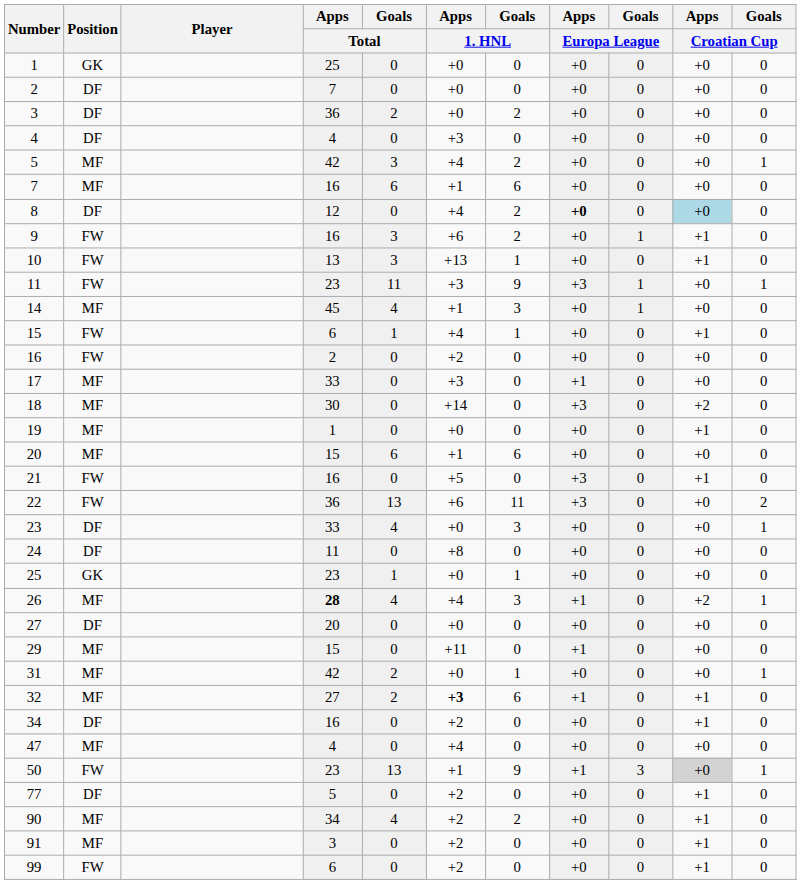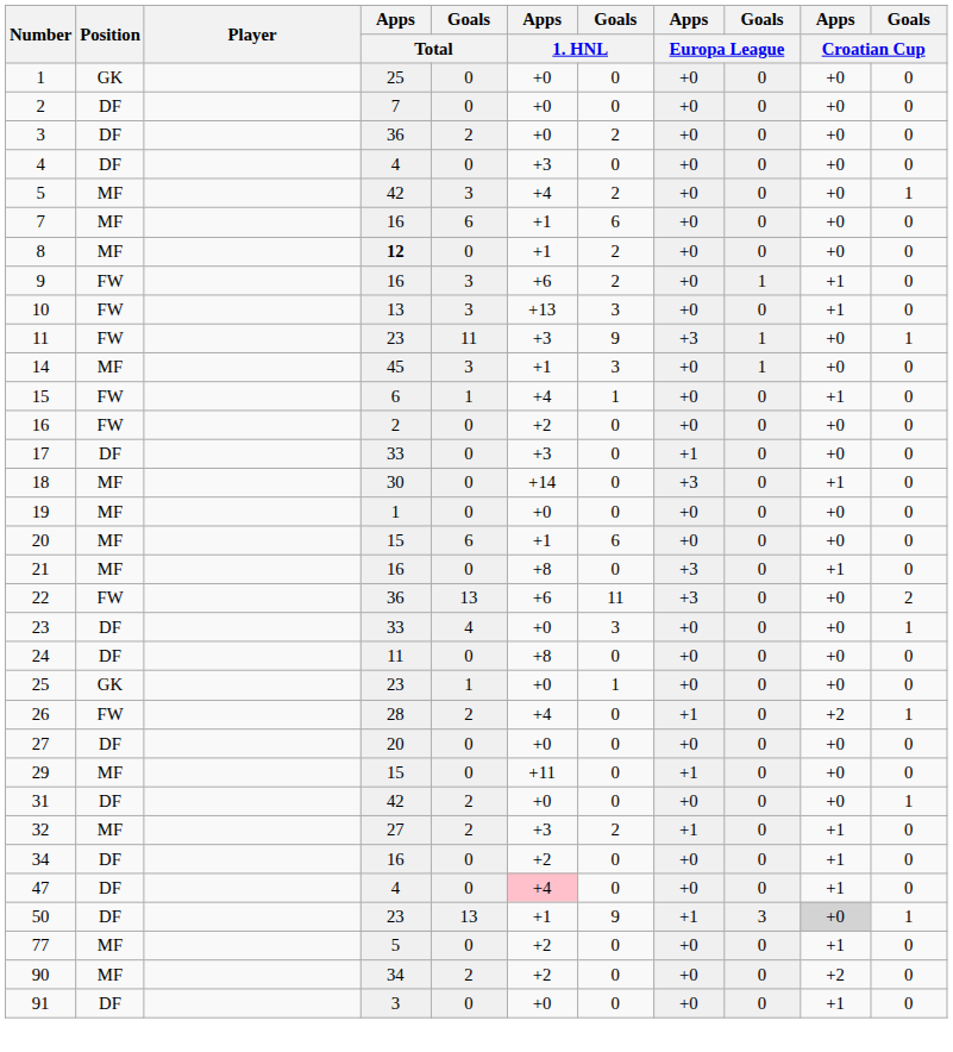 <table class="wikitable sortable" style="font-size: 95%; text-align: center;">
 <tr>
 <th width=40  rowspan="2" align="center">Number</th>
 <th width=40  rowspan="2" align="center">Position</th>
 <th width=180 rowspan="2" align="center">Player</th>
 <th>Apps</th>
 <th>Goals</th>
 <th>Apps</th>
 <th>Goals</th>
 <th>Apps</th>
 <th>Goals</th>
 <th>Apps</th>
 <th>Goals</th>
 </tr>
 <tr>
 <th class="unsortable" width=120 colspan="2" align="center">Total</th>
 <th class="unsortable" width=120 colspan="2" align="center"><a href='#'>1. HNL</a></th>
 <th class="unsortable" width=120 colspan="2" align="center"><a href='#'>Europa League</a></th>
 <th class="unsortable" width=120 colspan="2" align="center"><a href='#'>Croatian Cup</a></th>
 </tr>
 <tr>
 <td>1</td>
 <td>GK</td>
 <td style="text-align:left;"> </td>
 <td style="background: #F0F0F0">25</td>
 <td style="background: #F0F0F0">0</td>
 <td>+0</td>
 <td>0</td>
 <td style="background: #F0F0F0">+0</td>
 <td style="background: #F0F0F0">0</td>
 <td>+0</td>
 <td>0</td>
 </tr>
 <tr>
 <td>2</td>
 <td>DF</td>
 <td style="text-align:left;"> </td>
 <td style="background: #F0F0F0">7</td>
 <td style="background: #F0F0F0">0</td>
 <td>+0</td>
 <td>0</td>
 <td style="background: #F0F0F0">+0</td>
 <td style="background: #F0F0F0">0</td>
 <td>+0</td>
 <td>0</td>
 </tr>
 <tr>
 <td>3</td>
 <td>DF</td>
 <td style="text-align:left;"> </td>
 <td style="background: #F0F0F0">36</td>
 <td style="background: #F0F0F0">2</td>
 <td>+0</td>
 <td>2</td>
 <td style="background: #F0F0F0">+0</td>
 <td style="background: #F0F0F0">0</td>
 <td>+0</td>
 <td>0</td>
 </tr>
 <tr>
 <td>4</td>
 <td>DF</td>
 <td style="text-align:left;"> </td>
 <td style="background: #F0F0F0">4</td>
 <td style="background: #F0F0F0">0</td>
 <td>+3</td>
 <td>0</td>
 <td style="background: #F0F0F0">+0</td>
 <td style="background: #F0F0F0">0</td>
 <td>+0</td>
 <td>0</td>
 </tr>
 <tr>
 <td>5</td>
 <td>MF</td>
 <td style="text-align:left;"> </td>
 <td style="background: #F0F0F0">42</td>
 <td style="background: #F0F0F0">3</td>
 <td>+4</td>
 <td>2</td>
 <td style="background: #F0F0F0">+0</td>
 <td style="background: #F0F0F0">0</td>
 <td>+0</td>
 <td>1</td>
 </tr>
 <tr>
 <td>7</td>
 <td>MF</td>
 <td style="text-align:left;"> </td>
 <td style="background: #F0F0F0">16</td>
 <td style="background: #F0F0F0">6</td>
 <td>+1</td>
 <td>6</td>
 <td style="background: #F0F0F0">+0</td>
 <td style="background: #F0F0F0">0</td>
 <td>+0</td>
 <td>0</td>
 </tr>
 <tr>
 <td>8</td>
-<td>DF</td>
+<td>MF</td>
 <td style="text-align:left;"> </td>
-<td style="background: #F0F0F0">12</td>
+<td style="background: #F0F0F0"><strong>12</strong></td>
 <td style="background: #F0F0F0">0</td>
-<td>+4</td>
+<td>+1</td>
 <td>2</td>
-<td style="background: #F0F0F0"><strong>+0</strong></td>
+<td style="background: #F0F0F0">+0</td>
 <td style="background: #F0F0F0">0</td>
-<td style="background: lightblue;">+0</td>
+<td>+0</td>
 <td>0</td>
 </tr>
 <tr>
 <td>9</td>
 <td>FW</td>
 <td style="text-align:left;"> </td>
 <td style="background: #F0F0F0">16</td>
 <td style="background: #F0F0F0">3</td>
 <td>+6</td>
 <td>2</td>
 <td style="background: #F0F0F0">+0</td>
 <td style="background: #F0F0F0">1</td>
 <td>+1</td>
 <td>0</td>
 </tr>
 <tr>
 <td>10</td>
 <td>FW</td>
 <td style="text-align:left;"> </td>
 <td style="background: #F0F0F0">13</td>
 <td style="background: #F0F0F0">3</td>
 <td>+13</td>
-<td>1</td>
+<td>3</td>
 <td style="background: #F0F0F0">+0</td>
 <td style="background: #F0F0F0">0</td>
 <td>+1</td>
 <td>0</td>
 </tr>
 <tr>
 <td>11</td>
 <td>FW</td>
 <td style="text-align:left;"> </td>
 <td style="background: #F0F0F0">23</td>
 <td style="background: #F0F0F0">11</td>
 <td>+3</td>
 <td>9</td>
 <td style="background: #F0F0F0">+3</td>
 <td style="background: #F0F0F0">1</td>
 <td>+0</td>
 <td>1</td>
 </tr>
 <tr>
 <td>14</td>
 <td>MF</td>
 <td style="text-align:left;"> </td>
 <td style="background: #F0F0F0">45</td>
-<td style="background: #F0F0F0">4</td>
+<td style="background: #F0F0F0">3</td>
 <td>+1</td>
 <td>3</td>
 <td style="background: #F0F0F0">+0</td>
 <td style="background: #F0F0F0">1</td>
 <td>+0</td>
 <td>0</td>
 </tr>
 <tr>
 <td>15</td>
 <td>FW</td>
 <td style="text-align:left;"> </td>
 <td style="background: #F0F0F0">6</td>
 <td style="background: #F0F0F0">1</td>
 <td>+4</td>
 <td>1</td>
 <td style="background: #F0F0F0">+0</td>
 <td style="background: #F0F0F0">0</td>
 <td>+1</td>
 <td>0</td>
 </tr>
 <tr>
 <td>16</td>
 <td>FW</td>
 <td style="text-align:left;"> </td>
 <td style="background: #F0F0F0">2</td>
 <td style="background: #F0F0F0">0</td>
 <td>+2</td>
 <td>0</td>
 <td style="background: #F0F0F0">+0</td>
 <td style="background: #F0F0F0">0</td>
 <td>+0</td>
 <td>0</td>
 </tr>
 <tr>
 <td>17</td>
-<td>MF</td>
+<td>DF</td>
 <td style="text-align:left;"> </td>
 <td style="background: #F0F0F0">33</td>
 <td style="background: #F0F0F0">0</td>
 <td>+3</td>
 <td>0</td>
 <td style="background: #F0F0F0">+1</td>
 <td style="background: #F0F0F0">0</td>
 <td>+0</td>
 <td>0</td>
 </tr>
 <tr>
 <td>18</td>
 <td>MF</td>
 <td style="text-align:left;"> </td>
 <td style="background: #F0F0F0">30</td>
 <td style="background: #F0F0F0">0</td>
 <td>+14</td>
 <td>0</td>
 <td style="background: #F0F0F0">+3</td>
 <td style="background: #F0F0F0">0</td>
-<td>+2</td>
+<td>+1</td>
 <td>0</td>
 </tr>
 <tr>
 <td>19</td>
 <td>MF</td>
 <td style="text-align:left;"> </td>
 <td style="background: #F0F0F0">1</td>
 <td style="background: #F0F0F0">0</td>
 <td>+0</td>
 <td>0</td>
 <td style="background: #F0F0F0">+0</td>
 <td style="background: #F0F0F0">0</td>
-<td>+1</td>
+<td>+0</td>
 <td>0</td>
 </tr>
 <tr>
 <td>20</td>
 <td>MF</td>
 <td style="text-align:left;"> </td>
 <td style="background: #F0F0F0">15</td>
 <td style="background: #F0F0F0">6</td>
 <td>+1</td>
 <td>6</td>
 <td style="background: #F0F0F0">+0</td>
 <td style="background: #F0F0F0">0</td>
 <td>+0</td>
 <td>0</td>
 </tr>
 <tr>
 <td>21</td>
-<td>FW</td>
+<td>MF</td>
 <td style="text-align:left;"> </td>
 <td style="background: #F0F0F0">16</td>
 <td style="background: #F0F0F0">0</td>
-<td>+5</td>
+<td>+8</td>
 <td>0</td>
 <td style="background: #F0F0F0">+3</td>
 <td style="background: #F0F0F0">0</td>
 <td>+1</td>
 <td>0</td>
 </tr>
 <tr>
 <td>22</td>
 <td>FW</td>
 <td style="text-align:left;"> </td>
 <td style="background: #F0F0F0">36</td>
 <td style="background: #F0F0F0">13</td>
 <td>+6</td>
 <td>11</td>
 <td style="background: #F0F0F0">+3</td>
 <td style="background: #F0F0F0">0</td>
 <td>+0</td>
 <td>2</td>
 </tr>
 <tr>
 <td>23</td>
 <td>DF</td>
 <td style="text-align:left;"> </td>
 <td style="background: #F0F0F0">33</td>
 <td style="background: #F0F0F0">4</td>
 <td>+0</td>
 <td>3</td>
 <td style="background: #F0F0F0">+0</td>
 <td style="background: #F0F0F0">0</td>
 <td>+0</td>
 <td>1</td>
 </tr>
 <tr>
 <td>24</td>
 <td>DF</td>
 <td style="text-align:left;"> </td>
 <td style="background: #F0F0F0">11</td>
 <td style="background: #F0F0F0">0</td>
 <td>+8</td>
 <td>0</td>
 <td style="background: #F0F0F0">+0</td>
 <td style="background: #F0F0F0">0</td>
 <td>+0</td>
 <td>0</td>
 </tr>
 <tr>
 <td>25</td>
 <td>GK</td>
 <td style="text-align:left;"> </td>
 <td style="background: #F0F0F0">23</td>
 <td style="background: #F0F0F0">1</td>
 <td>+0</td>
 <td>1</td>
 <td style="background: #F0F0F0">+0</td>
 <td style="background: #F0F0F0">0</td>
 <td>+0</td>
 <td>0</td>
 </tr>
 <tr>
 <td>26</td>
-<td>MF</td>
+<td>FW</td>
 <td style="text-align:left;"> </td>
-<td style="background: #F0F0F0"><strong>28</strong></td>
-<td style="background: #F0F0F0">4</td>
+<td style="background: #F0F0F0">28</td>
+<td style="background: #F0F0F0">2</td>
 <td>+4</td>
-<td>3</td>
+<td>0</td>
 <td style="background: #F0F0F0">+1</td>
 <td style="background: #F0F0F0">0</td>
 <td>+2</td>
 <td>1</td>
 </tr>
 <tr>
 <td>27</td>
 <td>DF</td>
 <td style="text-align:left;"> </td>
 <td style="background: #F0F0F0">20</td>
 <td style="background: #F0F0F0">0</td>
 <td>+0</td>
 <td>0</td>
 <td style="background: #F0F0F0">+0</td>
 <td style="background: #F0F0F0">0</td>
 <td>+0</td>
 <td>0</td>
 </tr>
 <tr>
 <td>29</td>
 <td>MF</td>
 <td style="text-align:left;"> </td>
 <td style="background: #F0F0F0">15</td>
 <td style="background: #F0F0F0">0</td>
 <td>+11</td>
 <td>0</td>
 <td style="background: #F0F0F0">+1</td>
 <td style="background: #F0F0F0">0</td>
 <td>+0</td>
 <td>0</td>
 </tr>
 <tr>
 <td>31</td>
-<td>MF</td>
+<td>DF</td>
 <td style="text-align:left;"> </td>
 <td style="background: #F0F0F0">42</td>
 <td style="background: #F0F0F0">2</td>
 <td>+0</td>
-<td>1</td>
+<td>0</td>
 <td style="background: #F0F0F0">+0</td>
 <td style="background: #F0F0F0">0</td>
 <td>+0</td>
 <td>1</td>
 </tr>
 <tr>
 <td>32</td>
 <td>MF</td>
 <td style="text-align:left;"> </td>
 <td style="background: #F0F0F0">27</td>
 <td style="background: #F0F0F0">2</td>
-<td><strong>+3</strong></td>
-<td>6</td>
+<td>+3</td>
+<td>2</td>
 <td style="background: #F0F0F0">+1</td>
 <td style="background: #F0F0F0">0</td>
 <td>+1</td>
 <td>0</td>
 </tr>
 <tr>
 <td>34</td>
 <td>DF</td>
 <td style="text-align:left;"> </td>
 <td style="background: #F0F0F0">16</td>
 <td style="background: #F0F0F0">0</td>
 <td>+2</td>
 <td>0</td>
 <td style="background: #F0F0F0">+0</td>
 <td style="background: #F0F0F0">0</td>
 <td>+1</td>
 <td>0</td>
 </tr>
 <tr>
 <td>47</td>
-<td>MF</td>
+<td>DF</td>
 <td style="text-align:left;"> </td>
 <td style="background: #F0F0F0">4</td>
 <td style="background: #F0F0F0">0</td>
-<td>+4</td>
+<td style="background: pink;">+4</td>
 <td>0</td>
 <td style="background: #F0F0F0">+0</td>
 <td style="background: #F0F0F0">0</td>
-<td>+0</td>
+<td>+1</td>
 <td>0</td>
 </tr>
 <tr>
 <td>50</td>
-<td>FW</td>
+<td>DF</td>
 <td style="text-align:left;"> </td>
 <td style="background: #F0F0F0">23</td>
 <td style="background: #F0F0F0">13</td>
 <td>+1</td>
 <td>9</td>
 <td style="background: #F0F0F0">+1</td>
 <td style="background: #F0F0F0">3</td>
 <td style="background: lightgrey;">+0</td>
 <td>1</td>
 </tr>
 <tr>
 <td>77</td>
-<td>DF</td>
+<td>MF</td>
 <td style="text-align:left;"> </td>
 <td style="background: #F0F0F0">5</td>
 <td style="background: #F0F0F0">0</td>
 <td>+2</td>
 <td>0</td>
 <td style="background: #F0F0F0">+0</td>
 <td style="background: #F0F0F0">0</td>
 <td>+1</td>
 <td>0</td>
 </tr>
 <tr>
 <td>90</td>
 <td>MF</td>
 <td style="text-align:left;"> </td>
 <td style="background: #F0F0F0">34</td>
-<td style="background: #F0F0F0">4</td>
+<td style="background: #F0F0F0">2</td>
 <td>+2</td>
-<td>2</td>
+<td>0</td>
 <td style="background: #F0F0F0">+0</td>
 <td style="background: #F0F0F0">0</td>
-<td>+1</td>
+<td>+2</td>
 <td>0</td>
 </tr>
 <tr>
 <td>91</td>
-<td>MF</td>
+<td>DF</td>
 <td style="text-align:left;"> </td>
 <td style="background: #F0F0F0">3</td>
 <td style="background: #F0F0F0">0</td>
-<td>+2</td>
-<td>0</td>
-<td style="background: #F0F0F0">+0</td>
-<td style="background: #F0F0F0">0</td>
-<td>+1</td>
-<td>0</td>
-</tr>
-<tr>
-<td>99</td>
-<td>FW</td>
-<td style="text-align:left;"> </td>
-<td style="background: #F0F0F0">6</td>
-<td style="background: #F0F0F0">0</td>
-<td>+2</td>
+<td>+0</td>
 <td>0</td>
 <td style="background: #F0F0F0">+0</td>
 <td style="background: #F0F0F0">0</td>
 <td>+1</td>
 <td>0</td>
 </tr>
 </table>
